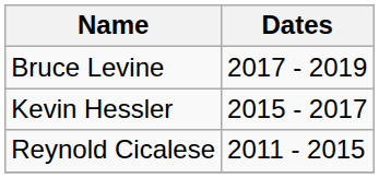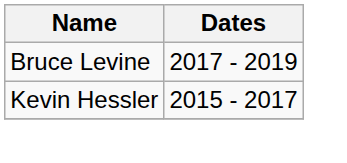 <table class="wikitable">
 <tr>
 <th>Name</th>
 <th>Dates</th>
 </tr>
 <tr>
 <td>Bruce Levine</td>
 <td>2017 - 2019</td>
 </tr>
 <tr>
 <td>Kevin Hessler</td>
 <td>2015 - 2017</td>
 </tr>
 <tr>
-<td>Reynold Cicalese</td>
-<td>2011 - 2015</td>
-</tr>
-<tr>
 </tr>
 </table>
